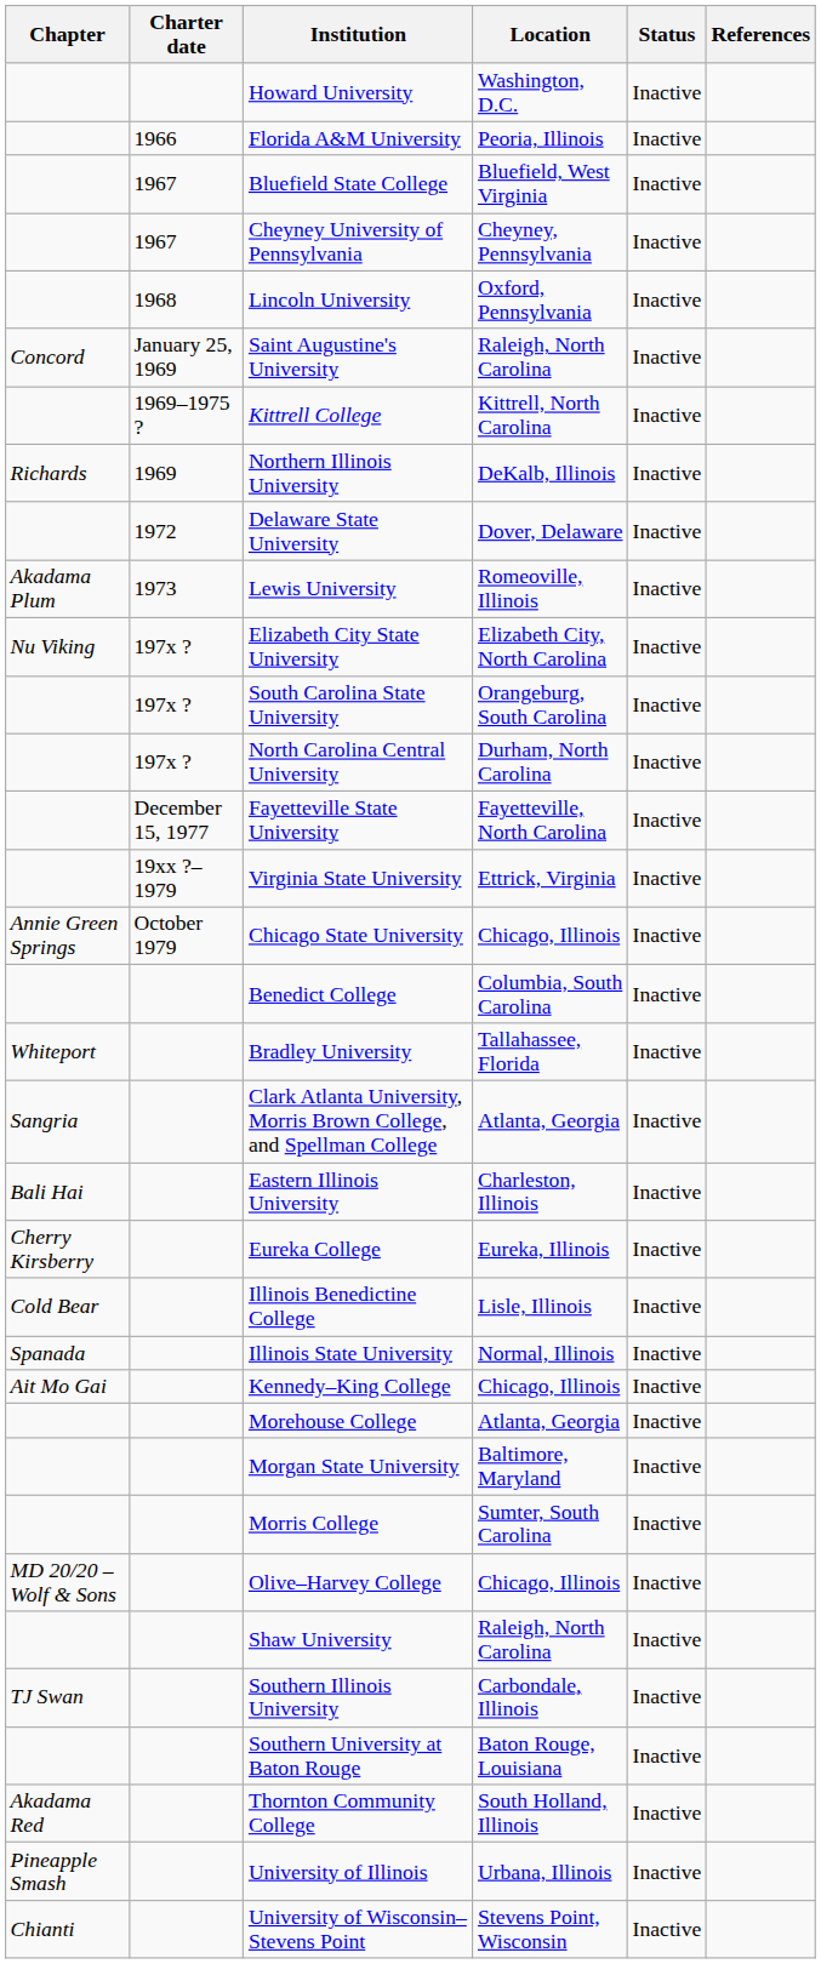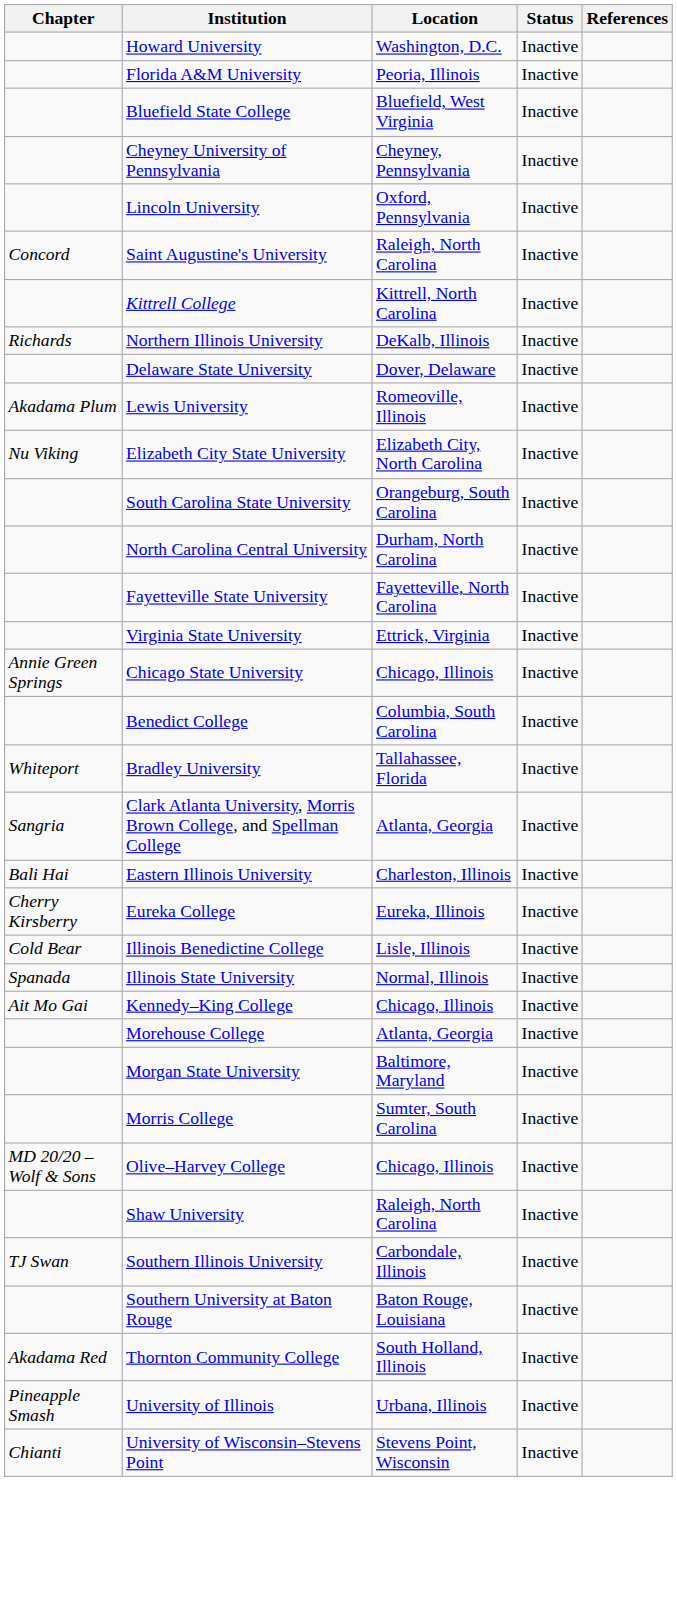 <table class="wikitable sortable">
 <tr>
 <th>Chapter</th>
-<th>Charter date</th>
 <th>Institution</th>
 <th>Location</th>
 <th>Status</th>
 <th>References</th>
 </tr>
 <tr>
-<td></td>
 <td></td>
 <td><a href='#'>Howard University</a></td>
 <td><a href='#'>Washington, D.C.</a></td>
 <td>Inactive</td>
 <td></td>
 </tr>
 <tr>
 <td></td>
-<td>1966</td>
 <td><a href='#'>Florida A&M University</a></td>
 <td><a href='#'>Peoria, Illinois</a></td>
 <td>Inactive</td>
 <td></td>
 </tr>
 <tr>
 <td></td>
-<td>1967</td>
 <td><a href='#'>Bluefield State College</a></td>
 <td><a href='#'>Bluefield, West Virginia</a></td>
 <td>Inactive</td>
 <td></td>
 </tr>
 <tr>
 <td></td>
-<td>1967</td>
 <td><a href='#'>Cheyney University of Pennsylvania</a></td>
 <td><a href='#'>Cheyney, Pennsylvania</a></td>
 <td>Inactive</td>
 <td></td>
 </tr>
 <tr>
 <td></td>
-<td>1968</td>
 <td><a href='#'>Lincoln University</a></td>
 <td><a href='#'>Oxford, Pennsylvania</a></td>
 <td>Inactive</td>
 <td></td>
 </tr>
 <tr>
 <td><em>Concord</em></td>
-<td>January 25, 1969</td>
 <td><a href='#'>Saint Augustine's University</a></td>
 <td><a href='#'>Raleigh, North Carolina</a></td>
 <td>Inactive</td>
 <td></td>
 </tr>
 <tr>
 <td></td>
-<td>1969–1975 ?</td>
 <td><em><a href='#'>Kittrell College</a></em></td>
 <td><a href='#'>Kittrell, North Carolina</a></td>
 <td>Inactive</td>
 <td></td>
 </tr>
 <tr>
 <td><em>Richards</em></td>
-<td>1969</td>
 <td><a href='#'>Northern Illinois University</a></td>
 <td><a href='#'>DeKalb, Illinois</a></td>
 <td>Inactive</td>
 <td></td>
 </tr>
 <tr>
 <td></td>
-<td>1972</td>
 <td><a href='#'>Delaware State University</a></td>
 <td><a href='#'>Dover, Delaware</a></td>
 <td>Inactive</td>
 <td></td>
 </tr>
 <tr>
 <td><em>Akadama Plum</em></td>
-<td>1973</td>
 <td><a href='#'>Lewis University</a></td>
 <td><a href='#'>Romeoville, Illinois</a></td>
 <td>Inactive</td>
 <td></td>
 </tr>
 <tr>
 <td><em>Nu Viking</em></td>
-<td>197x ?</td>
 <td><a href='#'>Elizabeth City State University</a></td>
 <td><a href='#'>Elizabeth City, North Carolina</a></td>
 <td>Inactive</td>
 <td></td>
 </tr>
 <tr>
 <td></td>
-<td>197x ?</td>
 <td><a href='#'>South Carolina State University</a></td>
 <td><a href='#'>Orangeburg, South Carolina</a></td>
 <td>Inactive</td>
 <td></td>
 </tr>
 <tr>
 <td></td>
-<td>197x ?</td>
 <td><a href='#'>North Carolina Central University</a></td>
 <td><a href='#'>Durham, North Carolina</a></td>
 <td>Inactive</td>
 <td></td>
 </tr>
 <tr>
 <td></td>
-<td>December 15, 1977</td>
 <td><a href='#'>Fayetteville State University</a></td>
 <td><a href='#'>Fayetteville, North Carolina</a></td>
 <td>Inactive</td>
 <td></td>
 </tr>
 <tr>
 <td></td>
-<td>19xx ?–1979</td>
 <td><a href='#'>Virginia State University</a></td>
 <td><a href='#'>Ettrick, Virginia</a></td>
 <td>Inactive</td>
 <td></td>
 </tr>
 <tr>
 <td><em>Annie Green Springs</em></td>
-<td>October 1979</td>
 <td><a href='#'>Chicago State University</a></td>
 <td><a href='#'>Chicago, Illinois</a></td>
 <td>Inactive</td>
 <td></td>
 </tr>
 <tr>
-<td></td>
 <td></td>
 <td><a href='#'>Benedict College</a></td>
 <td><a href='#'>Columbia, South Carolina</a></td>
 <td>Inactive</td>
 <td></td>
 </tr>
 <tr>
 <td><em>Whiteport</em></td>
-<td></td>
 <td><a href='#'>Bradley University</a></td>
 <td><a href='#'>Tallahassee, Florida</a></td>
 <td>Inactive</td>
 <td></td>
 </tr>
 <tr>
 <td><em>Sangria</em></td>
-<td></td>
 <td><a href='#'>Clark Atlanta University</a>, <a href='#'>Morris Brown College</a>, and <a href='#'>Spellman College</a></td>
 <td><a href='#'>Atlanta, Georgia</a></td>
 <td>Inactive</td>
 <td></td>
 </tr>
 <tr>
 <td><em>Bali Hai</em></td>
-<td></td>
 <td><a href='#'>Eastern Illinois University</a></td>
 <td><a href='#'>Charleston, Illinois</a></td>
 <td>Inactive</td>
 <td></td>
 </tr>
 <tr>
 <td><em>Cherry Kirsberry</em></td>
-<td></td>
 <td><a href='#'>Eureka College</a></td>
 <td><a href='#'>Eureka, Illinois</a></td>
 <td>Inactive</td>
 <td></td>
 </tr>
 <tr>
 <td><em>Cold Bear</em></td>
-<td></td>
 <td><a href='#'>Illinois Benedictine College</a></td>
 <td><a href='#'>Lisle, Illinois</a></td>
 <td>Inactive</td>
 <td></td>
 </tr>
 <tr>
 <td><em>Spanada</em></td>
-<td></td>
 <td><a href='#'>Illinois State University</a></td>
 <td><a href='#'>Normal, Illinois</a></td>
 <td>Inactive</td>
 <td></td>
 </tr>
 <tr>
 <td><em>Ait Mo Gai</em></td>
-<td></td>
 <td><a href='#'>Kennedy–King College</a></td>
 <td><a href='#'>Chicago, Illinois</a></td>
 <td>Inactive</td>
 <td></td>
 </tr>
 <tr>
-<td></td>
 <td></td>
 <td><a href='#'>Morehouse College</a></td>
 <td><a href='#'>Atlanta, Georgia</a></td>
 <td>Inactive</td>
 <td></td>
 </tr>
 <tr>
 <td></td>
-<td></td>
 <td><a href='#'>Morgan State University</a></td>
 <td><a href='#'>Baltimore, Maryland</a></td>
 <td>Inactive</td>
 <td></td>
 </tr>
 <tr>
-<td></td>
 <td></td>
 <td><a href='#'>Morris College</a></td>
 <td><a href='#'>Sumter, South Carolina</a></td>
 <td>Inactive</td>
 <td></td>
 </tr>
 <tr>
 <td><em>MD 20/20 – Wolf & Sons</em></td>
-<td></td>
 <td><a href='#'>Olive–Harvey College</a></td>
 <td><a href='#'>Chicago, Illinois</a></td>
 <td>Inactive</td>
 <td></td>
 </tr>
 <tr>
-<td></td>
 <td></td>
 <td><a href='#'>Shaw University</a></td>
 <td><a href='#'>Raleigh, North Carolina</a></td>
 <td>Inactive</td>
 <td></td>
 </tr>
 <tr>
 <td><em>TJ Swan</em></td>
-<td></td>
 <td><a href='#'>Southern Illinois University</a></td>
 <td><a href='#'>Carbondale, Illinois</a></td>
 <td>Inactive</td>
 <td></td>
 </tr>
 <tr>
-<td></td>
 <td></td>
 <td><a href='#'>Southern University at Baton Rouge</a></td>
 <td><a href='#'>Baton Rouge, Louisiana</a></td>
 <td>Inactive</td>
 <td></td>
 </tr>
 <tr>
 <td><em>Akadama Red</em></td>
-<td></td>
 <td><a href='#'>Thornton Community College</a></td>
 <td><a href='#'>South Holland, Illinois</a></td>
 <td>Inactive</td>
 <td></td>
 </tr>
 <tr>
 <td><em>Pineapple Smash</em></td>
-<td></td>
 <td><a href='#'>University of Illinois</a></td>
 <td><a href='#'>Urbana, Illinois</a></td>
 <td>Inactive</td>
 <td></td>
 </tr>
 <tr>
 <td><em>Chianti</em></td>
-<td></td>
 <td><a href='#'>University of Wisconsin–Stevens Point</a></td>
 <td><a href='#'>Stevens Point, Wisconsin</a></td>
 <td>Inactive</td>
 <td></td>
 </tr>
 </table>
